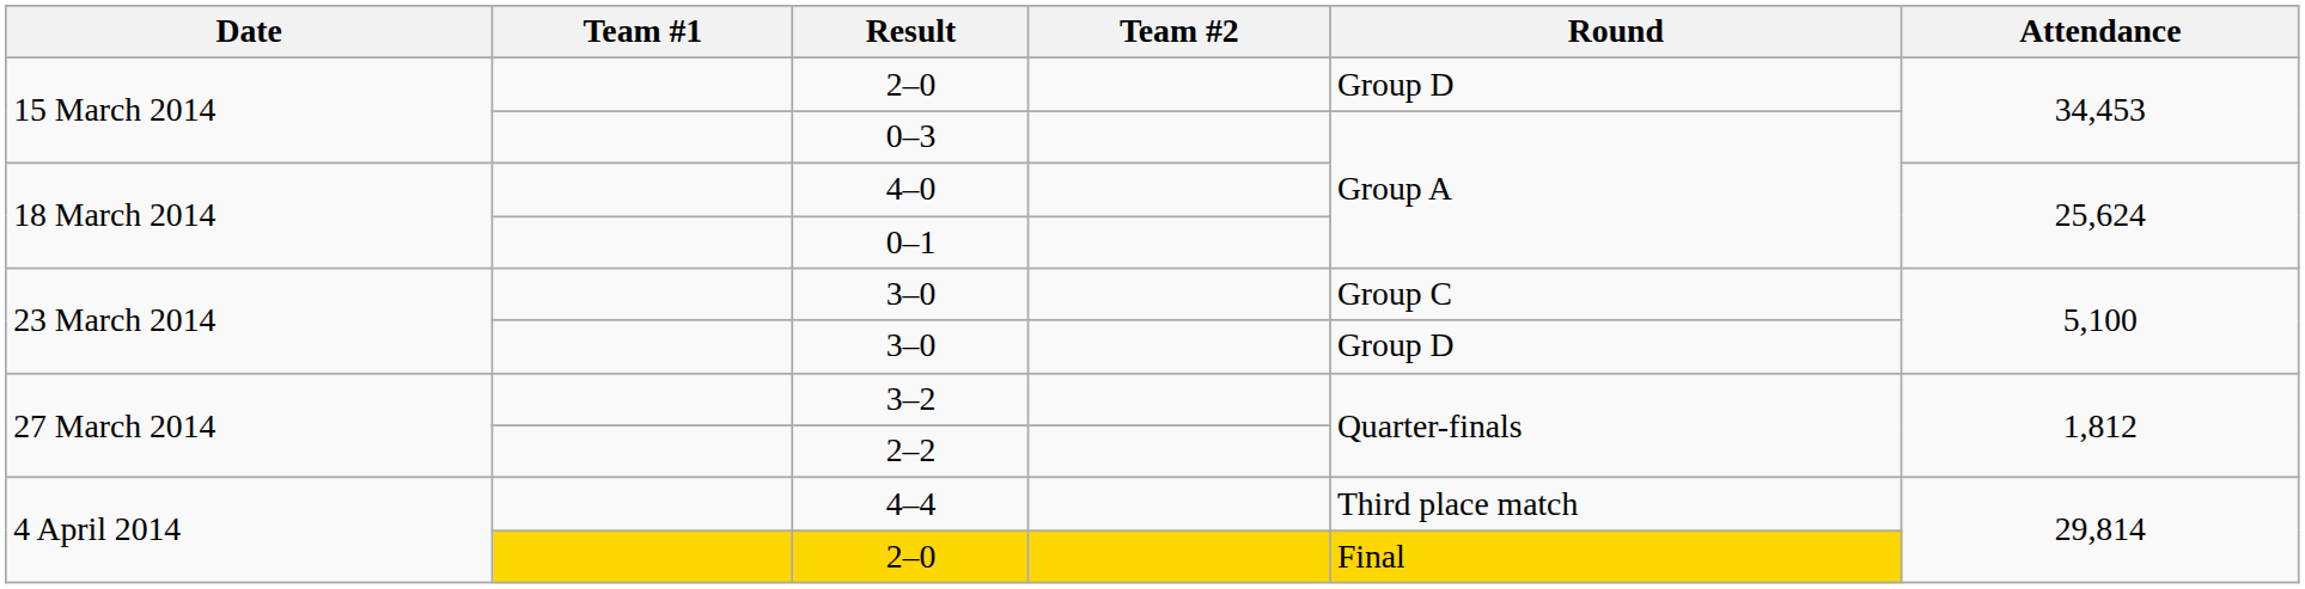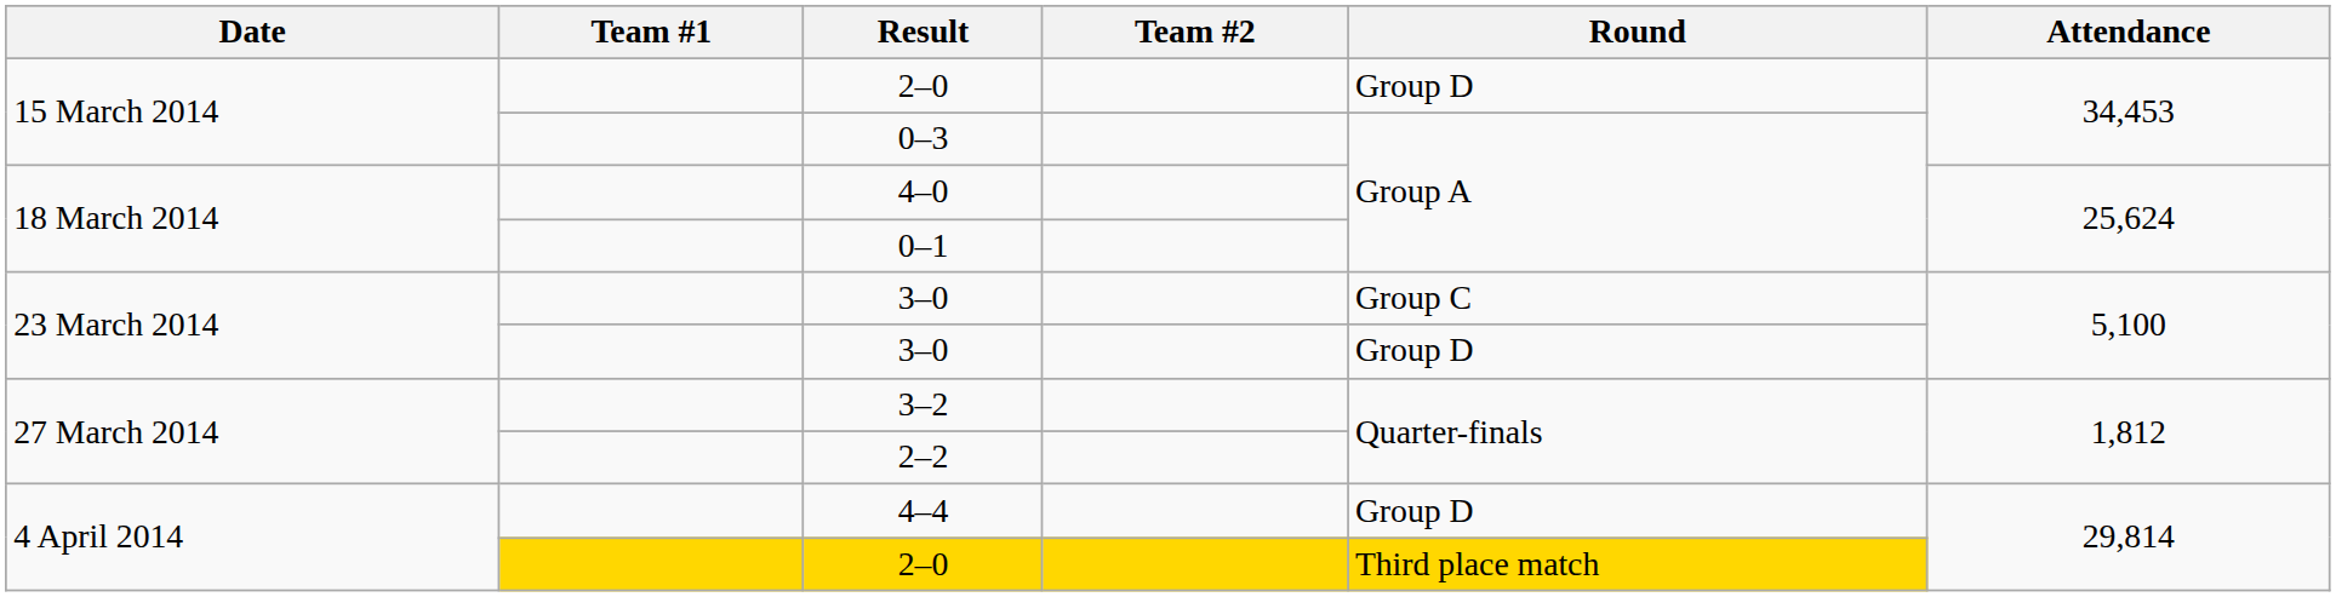 <table class="wikitable"  style="text-align:left; width:70%;">
 <tr>
 <th>Date</th>
 <th>Team #1</th>
 <th>Result</th>
 <th>Team #2</th>
 <th>Round</th>
 <th>Attendance</th>
 </tr>
 <tr>
 <td rowspan=2>15 March 2014</td>
 <td></td>
 <td style="text-align:center;">2–0</td>
 <td></td>
 <td>Group D</td>
 <td rowspan=2 style="text-align:center;">34,453</td>
 </tr>
 <tr 4>
 <td></td>
 <td style="text-align:center;">0–3</td>
 <td></td>
 <td rowspan=3>Group A</td>
 </tr>
 <tr>
 <td rowspan=2>18 March 2014</td>
 <td></td>
 <td style="text-align:center;">4–0</td>
 <td></td>
 <td rowspan=2 style="text-align:center;">25,624</td>
 </tr>
 <tr>
 <td></td>
 <td style="text-align:center;">0–1</td>
 <td></td>
 </tr>
 <tr>
 <td rowspan=2>23 March 2014</td>
 <td></td>
 <td style="text-align:center;">3–0</td>
 <td></td>
 <td>Group C</td>
 <td rowspan=2 style="text-align:center;">5,100</td>
 </tr>
 <tr>
 <td></td>
 <td style="text-align:center;">3–0</td>
 <td></td>
 <td>Group D</td>
 </tr>
 <tr>
 <td rowspan=2>27 March 2014</td>
 <td></td>
 <td style="text-align:center;">3–2</td>
 <td></td>
 <td rowspan=2>Quarter-finals</td>
 <td rowspan=2 style="text-align:center;">1,812</td>
 </tr>
 <tr>
 <td></td>
 <td style="text-align:center;">2–2 </td>
 <td></td>
 </tr>
 <tr>
 <td rowspan=2>4 April 2014</td>
 <td></td>
 <td style="text-align:center;">4–4 </td>
 <td></td>
-<td>Third place match</td>
+<td>Group D</td>
 <td rowspan=2 style="text-align:center;">29,814</td>
 </tr>
 <tr bgcolor=gold>
 <td></td>
 <td style="text-align:center;">2–0</td>
 <td></td>
-<td>Final</td>
+<td>Third place match</td>
 </tr>
 </table>
